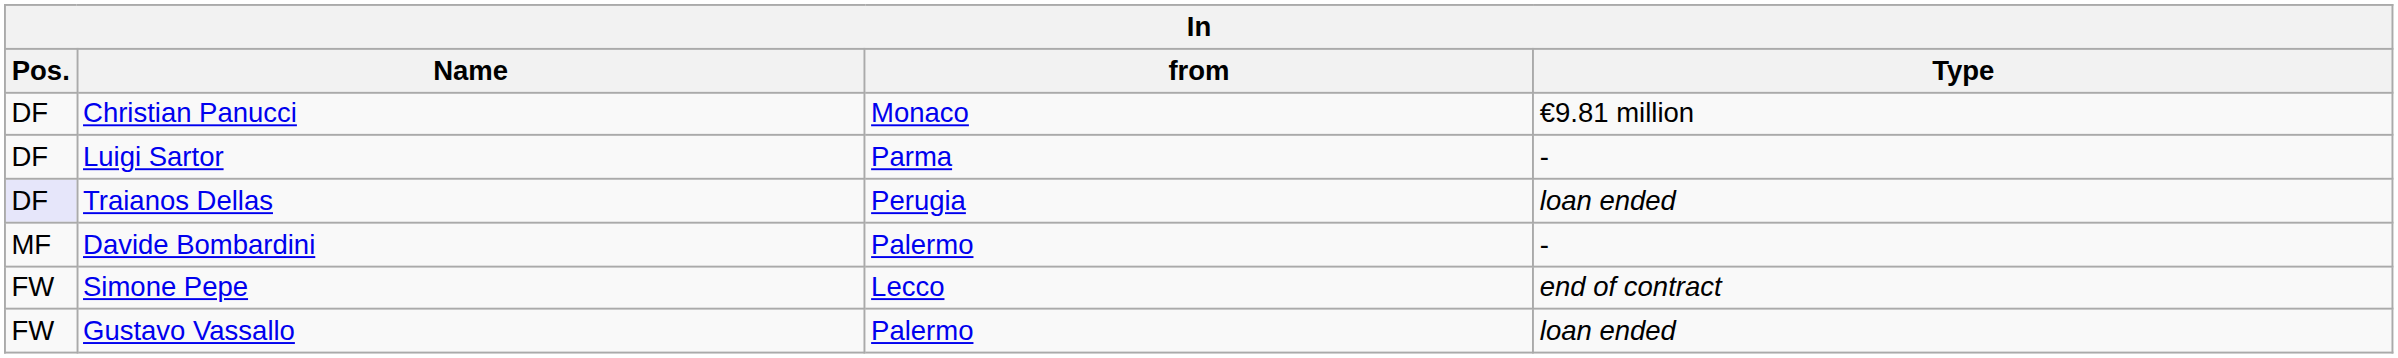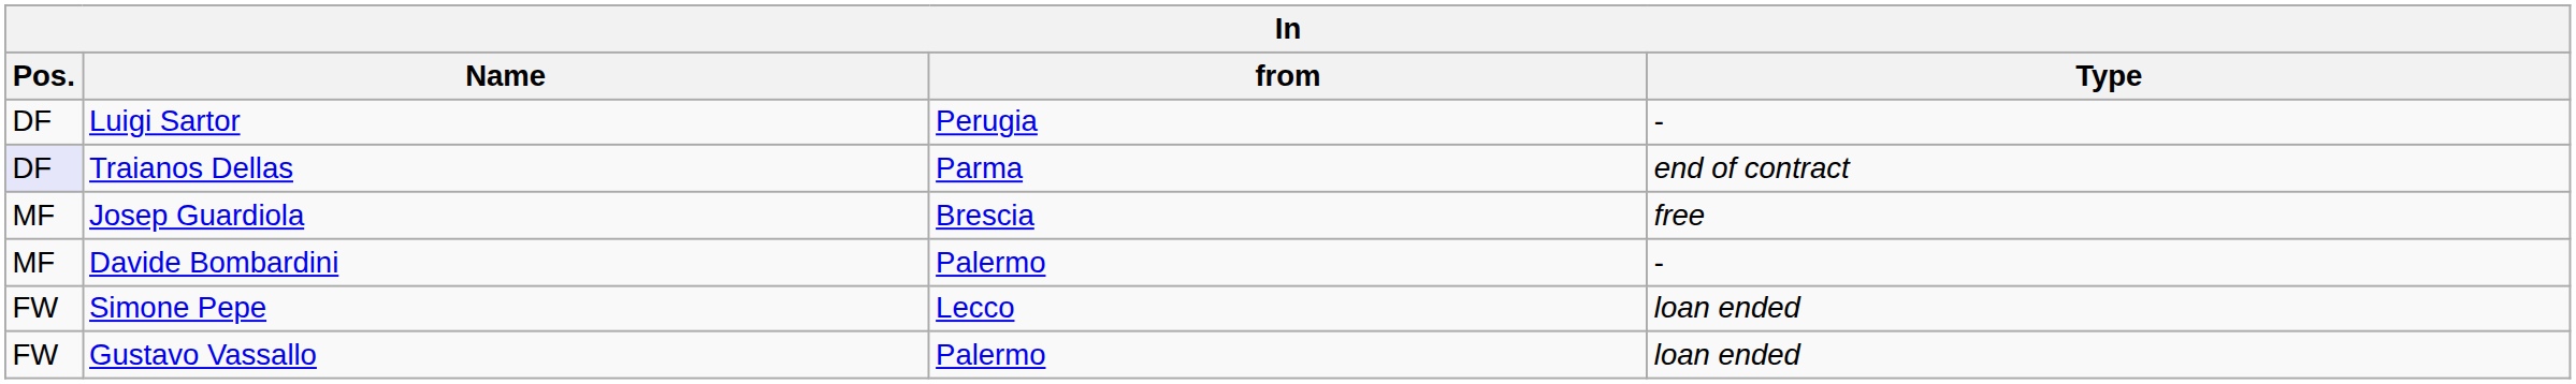 <table class="wikitable" style="font-size:90%; width:99%">
 <tr>
 <th colspan=4>In</th>
 </tr>
 <tr>
 <th width=3%>Pos.</th>
 <th width=33%>Name</th>
 <th width=28%>from</th>
 <th width=36%>Type</th>
 </tr>
 <tr>
 <td>DF</td>
-<td><a href='#'>Christian Panucci</a></td>
-<td><a href='#'>Monaco</a></td>
-<td>€9.81 million</td>
-</tr>
-<tr>
-<td>DF</td>
 <td><a href='#'>Luigi Sartor</a></td>
-<td><a href='#'>Parma</a></td>
+<td><a href='#'>Perugia</a></td>
 <td>-</td>
 </tr>
 <tr>
 <td style="background: lavender;">DF</td>
 <td><a href='#'>Traianos Dellas</a></td>
-<td><a href='#'>Perugia</a></td>
-<td><em>loan ended</em></td>
+<td><a href='#'>Parma</a></td>
+<td><em>end of contract</em></td>
+</tr>
+<tr>
+<td>MF</td>
+<td><a href='#'>Josep Guardiola</a></td>
+<td><a href='#'>Brescia</a></td>
+<td><em>free</em></td>
 </tr>
 <tr>
 <td>MF</td>
 <td><a href='#'>Davide Bombardini</a></td>
 <td><a href='#'>Palermo</a></td>
 <td>-</td>
 </tr>
 <tr>
 <td>FW</td>
 <td><a href='#'>Simone Pepe</a></td>
 <td><a href='#'>Lecco</a></td>
-<td><em>end of contract</em></td>
+<td><em>loan ended</em></td>
 </tr>
 <tr>
 <td>FW</td>
 <td><a href='#'>Gustavo Vassallo</a></td>
 <td><a href='#'>Palermo</a></td>
 <td><em>loan ended</em></td>
 </tr>
 </table>
